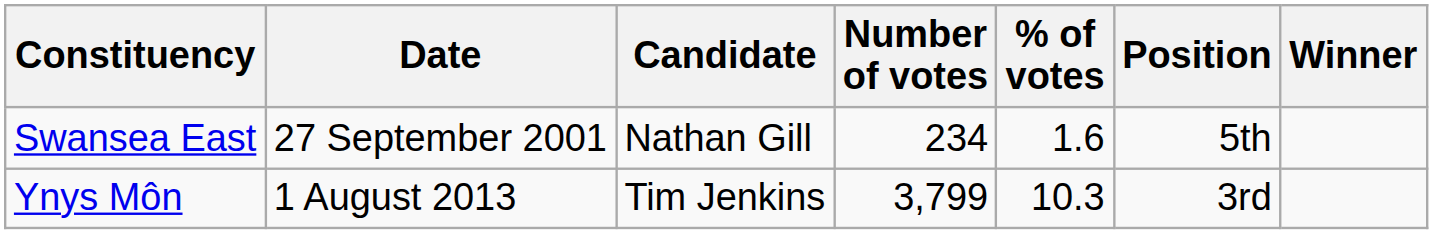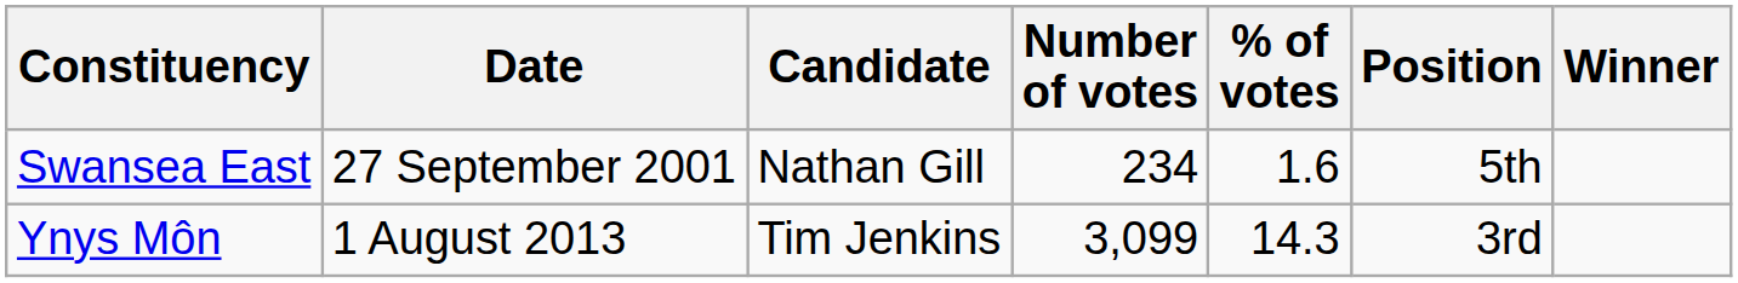 <table class="wikitable sortable">
 <tr style="text-align:center;">
 <th>Constituency</th>
 <th>Date</th>
 <th>Candidate</th>
 <th>Number<br>of votes</th>
 <th>% of<br>votes</th>
 <th>Position</th>
 <th colspan=2>Winner</th>
 </tr>
 <tr>
 <td><a href='#'>Swansea East</a></td>
 <td>27 September 2001</td>
 <td>Nathan Gill</td>
 <td style="text-align: right; margin-right: 0.5em">234</td>
 <td style="text-align: right; margin-right: 0.5em">1.6</td>
 <td style="text-align: right; margin-right: 0.5em">5th</td>
 <td></td>
 </tr>
 <tr>
 <td><a href='#'>Ynys Môn</a></td>
 <td>1 August 2013</td>
 <td>Tim Jenkins</td>
-<td style="text-align: right; margin-right: 0.5em">3,799</td>
-<td style="text-align: right; margin-right: 0.5em">10.3</td>
+<td style="text-align: right; margin-right: 0.5em">3,099</td>
+<td style="text-align: right; margin-right: 0.5em">14.3</td>
 <td style="text-align: right; margin-right: 0.5em">3rd</td>
 <td></td>
 </tr>
 </table>
